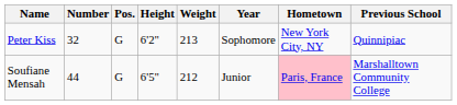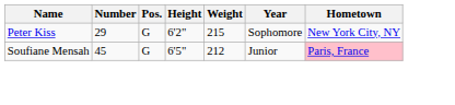 <table class="wikitable sortable" border="1">
 <tr>
 <th>Name</th>
 <th>Number</th>
 <th>Pos.</th>
 <th>Height</th>
 <th>Weight</th>
 <th>Year</th>
 <th>Hometown</th>
-<th class="unsortable">Previous School</th>
 </tr>
 <tr>
 <td><a href='#'>Peter Kiss</a></td>
-<td>32</td>
+<td>29</td>
 <td>G</td>
 <td>6'2"</td>
-<td>213</td>
+<td>215</td>
 <td>Sophomore</td>
 <td><a href='#'>New York City, NY</a></td>
-<td><a href='#'>Quinnipiac</a></td>
 </tr>
 <tr>
 <td>Soufiane Mensah</td>
-<td>44</td>
+<td>45</td>
 <td>G</td>
 <td>6'5"</td>
 <td>212</td>
 <td>Junior</td>
 <td style="background: pink;"><a href='#'>Paris, France</a></td>
-<td><a href='#'>Marshalltown Community College</a></td>
 </tr>
 </table>
